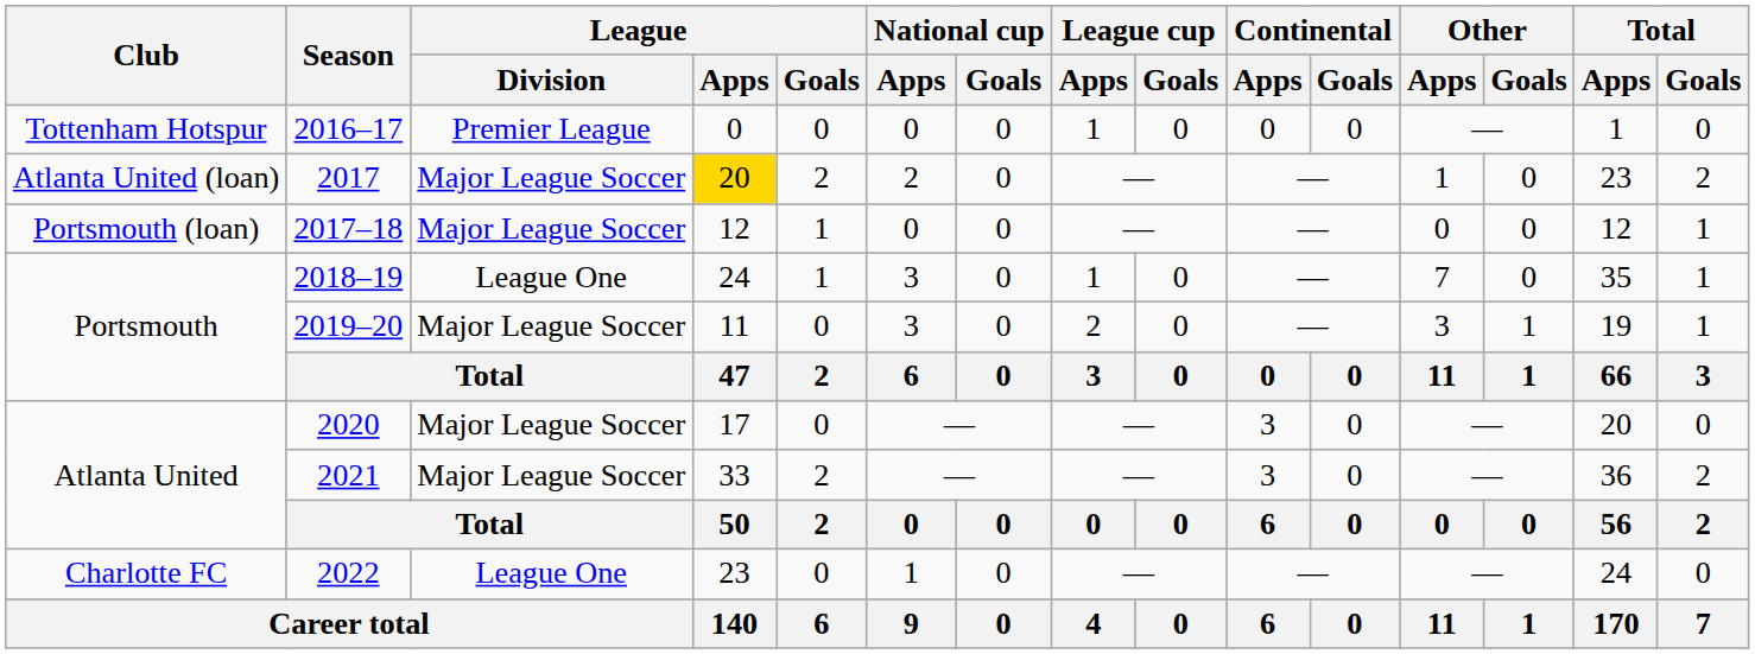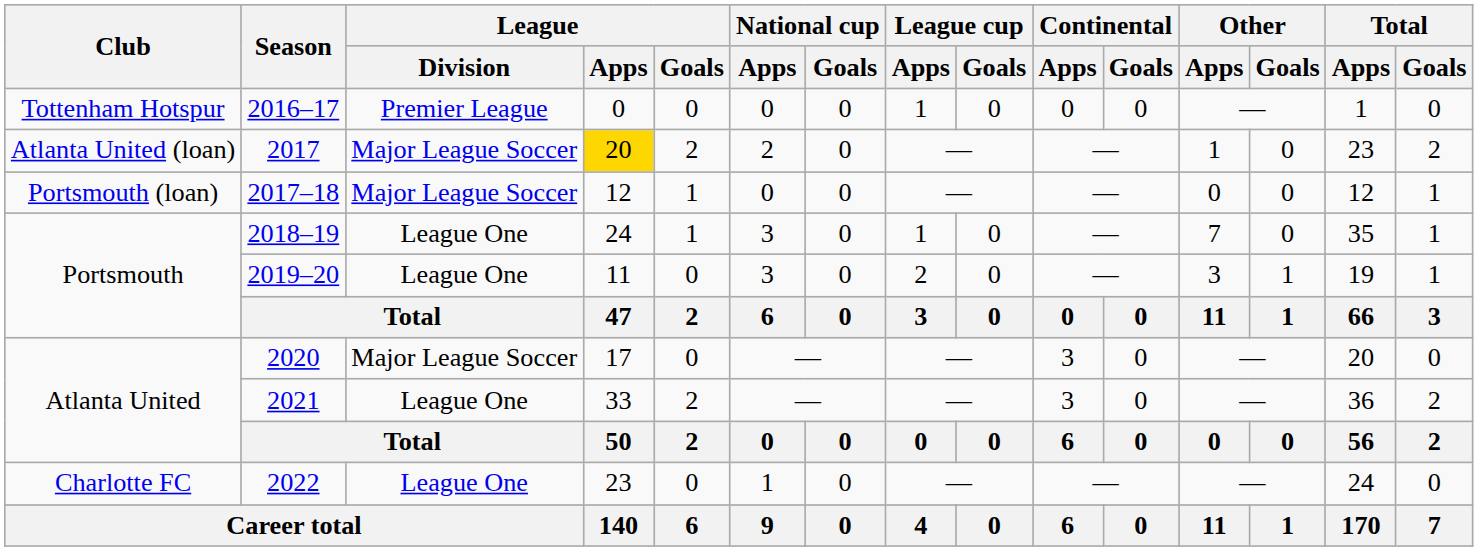 <table class="wikitable" style="text-align:center">
 <tr>
 <th rowspan="2">Club</th>
 <th rowspan="2">Season</th>
 <th colspan="3">League</th>
 <th colspan="2">National cup</th>
 <th colspan="2">League cup</th>
 <th colspan="2">Continental</th>
 <th colspan="2">Other</th>
 <th colspan="2">Total</th>
 </tr>
 <tr>
 <th>Division</th>
 <th>Apps</th>
 <th>Goals</th>
 <th>Apps</th>
 <th>Goals</th>
 <th>Apps</th>
 <th>Goals</th>
 <th>Apps</th>
 <th>Goals</th>
 <th>Apps</th>
 <th>Goals</th>
 <th>Apps</th>
 <th>Goals</th>
 </tr>
 <tr>
 <td><a href='#'>Tottenham Hotspur</a></td>
 <td><a href='#'>2016–17</a></td>
 <td><a href='#'>Premier League</a></td>
 <td>0</td>
 <td>0</td>
 <td>0</td>
 <td>0</td>
 <td>1</td>
 <td>0</td>
 <td>0</td>
 <td>0</td>
 <td colspan="2">—</td>
 <td>1</td>
 <td>0</td>
 </tr>
 <tr>
 <td><a href='#'>Atlanta United</a> (loan)</td>
 <td><a href='#'>2017</a></td>
 <td><a href='#'>Major League Soccer</a></td>
 <td style="background: gold;">20</td>
 <td>2</td>
 <td>2</td>
 <td>0</td>
 <td colspan="2">—</td>
 <td colspan="2">—</td>
 <td>1</td>
 <td>0</td>
 <td>23</td>
 <td>2</td>
 </tr>
 <tr>
 <td><a href='#'>Portsmouth</a> (loan)</td>
 <td><a href='#'>2017–18</a></td>
 <td><a href='#'>Major League Soccer</a></td>
 <td>12</td>
 <td>1</td>
 <td>0</td>
 <td>0</td>
 <td colspan="2">—</td>
 <td colspan="2">—</td>
 <td>0</td>
 <td>0</td>
 <td>12</td>
 <td>1</td>
 </tr>
 <tr>
 <td rowspan="3">Portsmouth</td>
 <td><a href='#'>2018–19</a></td>
 <td>League One</td>
 <td>24</td>
 <td>1</td>
 <td>3</td>
 <td>0</td>
 <td>1</td>
 <td>0</td>
 <td colspan="2">—</td>
 <td>7</td>
 <td>0</td>
 <td>35</td>
 <td>1</td>
 </tr>
 <tr>
 <td><a href='#'>2019–20</a></td>
-<td>Major League Soccer</td>
+<td>League One</td>
 <td>11</td>
 <td>0</td>
 <td>3</td>
 <td>0</td>
 <td>2</td>
 <td>0</td>
 <td colspan="2">—</td>
 <td>3</td>
 <td>1</td>
 <td>19</td>
 <td>1</td>
 </tr>
 <tr>
 <th colspan="2">Total</th>
 <th>47</th>
 <th>2</th>
 <th>6</th>
 <th>0</th>
 <th>3</th>
 <th>0</th>
 <th>0</th>
 <th>0</th>
 <th>11</th>
 <th>1</th>
 <th>66</th>
 <th>3</th>
 </tr>
 <tr>
 <td rowspan="3">Atlanta United</td>
 <td><a href='#'>2020</a></td>
 <td>Major League Soccer</td>
 <td>17</td>
 <td>0</td>
 <td colspan="2">—</td>
 <td colspan="2">—</td>
 <td>3</td>
 <td>0</td>
 <td colspan="2">—</td>
 <td>20</td>
 <td>0</td>
 </tr>
 <tr>
 <td><a href='#'>2021</a></td>
-<td>Major League Soccer</td>
+<td>League One</td>
 <td>33</td>
 <td>2</td>
 <td colspan="2">—</td>
 <td colspan="2">—</td>
 <td>3</td>
 <td>0</td>
 <td colspan="2">—</td>
 <td>36</td>
 <td>2</td>
 </tr>
 <tr>
 <th colspan="2">Total</th>
 <th>50</th>
 <th>2</th>
 <th>0</th>
 <th>0</th>
 <th>0</th>
 <th>0</th>
 <th>6</th>
 <th>0</th>
 <th>0</th>
 <th>0</th>
 <th>56</th>
 <th>2</th>
 </tr>
 <tr>
 <td><a href='#'>Charlotte FC</a></td>
 <td><a href='#'>2022</a></td>
 <td><a href='#'>League One</a></td>
 <td>23</td>
 <td>0</td>
 <td>1</td>
 <td>0</td>
 <td colspan="2">—</td>
 <td colspan="2">—</td>
 <td colspan="2">—</td>
 <td>24</td>
 <td>0</td>
 </tr>
 <tr>
 <th colspan="3">Career total</th>
 <th>140</th>
 <th>6</th>
 <th>9</th>
 <th>0</th>
 <th>4</th>
 <th>0</th>
 <th>6</th>
 <th>0</th>
 <th>11</th>
 <th>1</th>
 <th>170</th>
 <th>7</th>
 </tr>
 </table>
